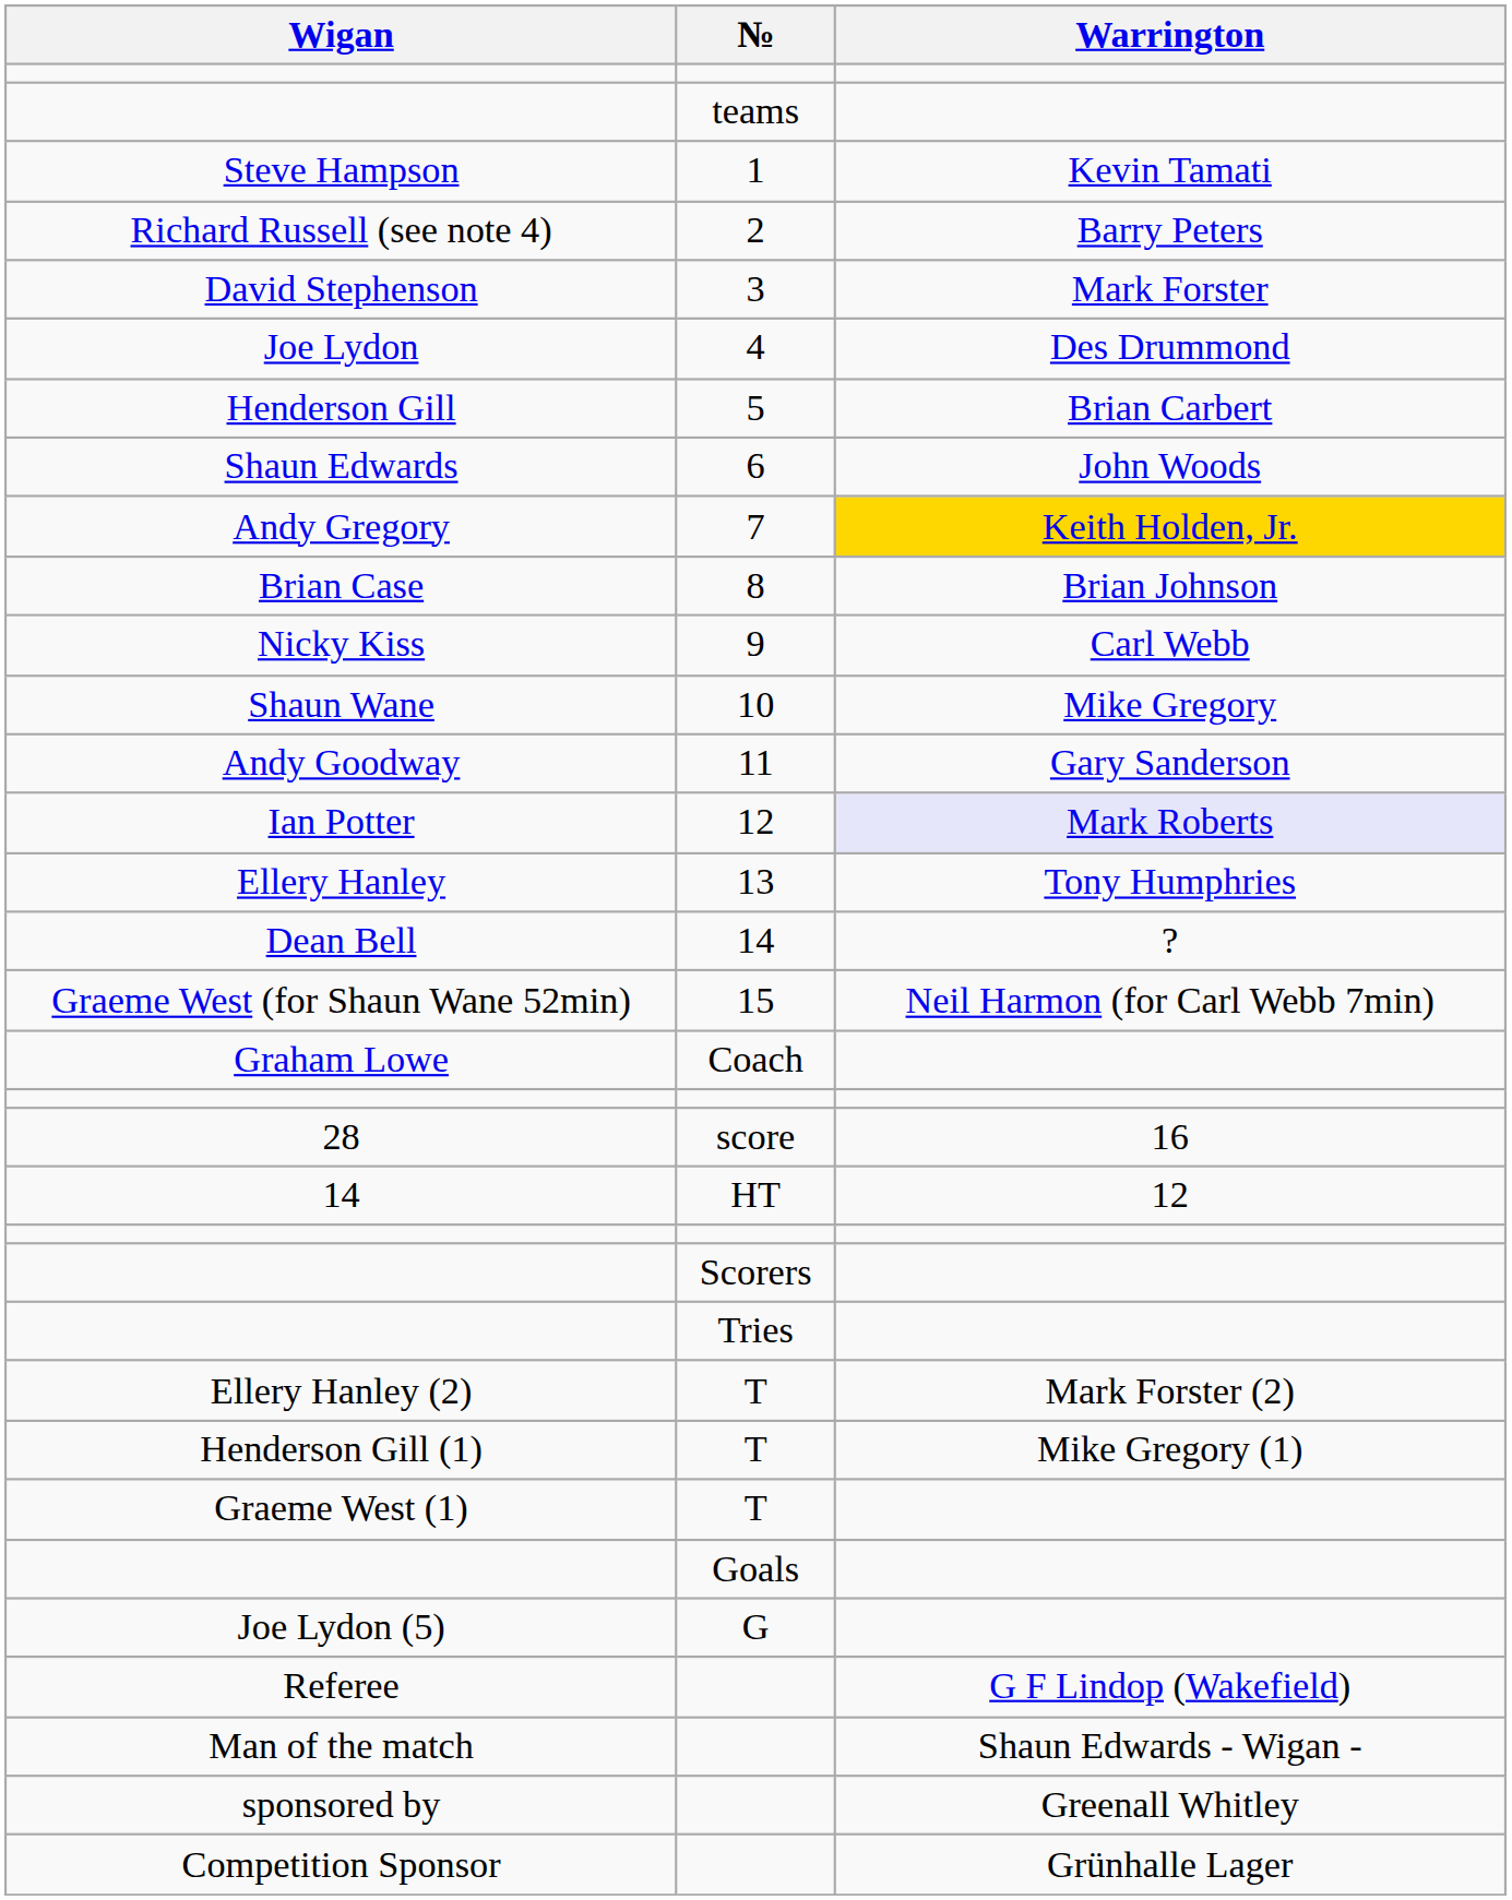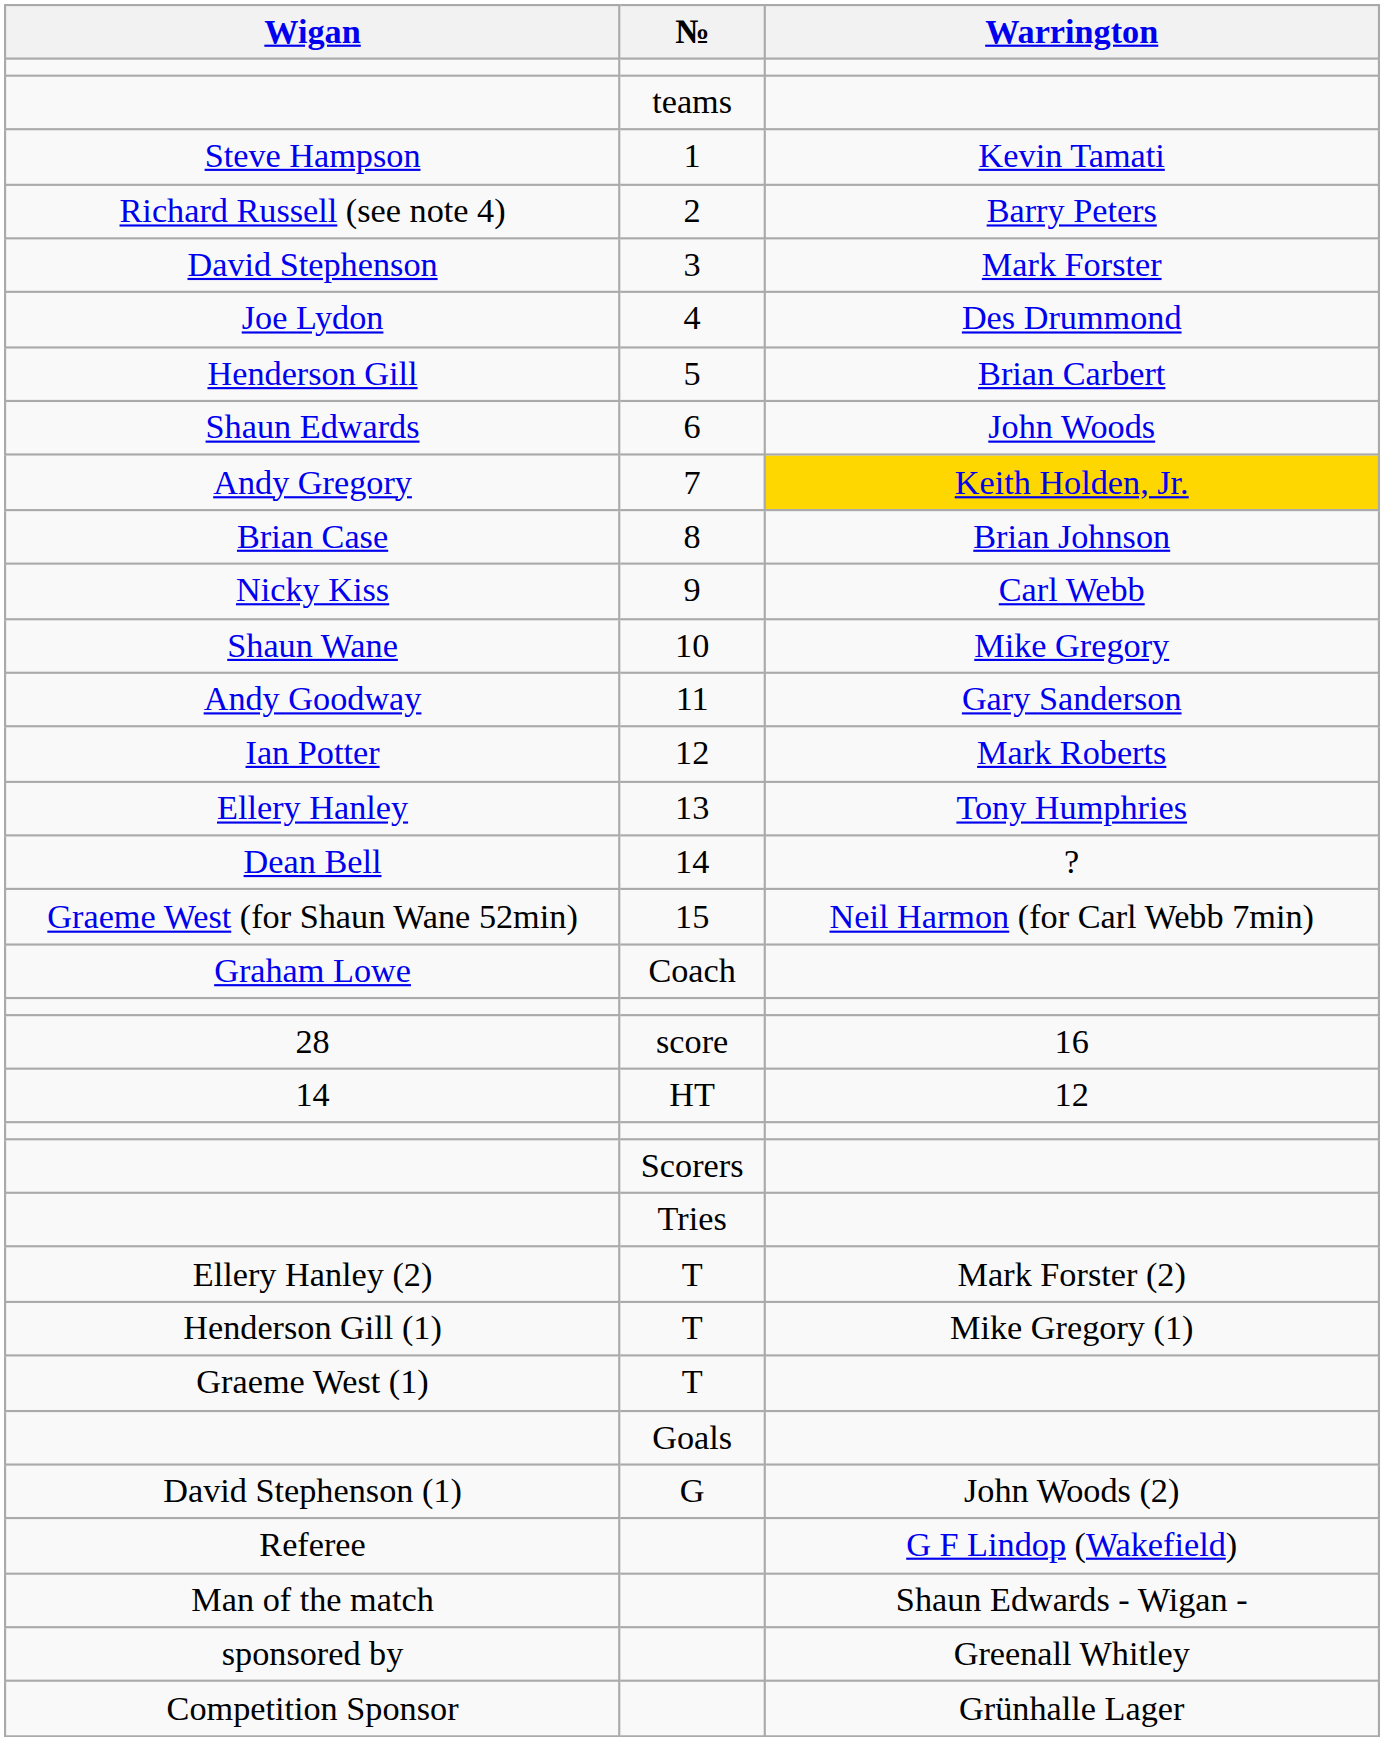 <table class="wikitable" style="text-align:center;">
 <tr>
 <th width=280 abbr=winner><a href='#'>Wigan</a></th>
 <th width=60 abbr="Number">№</th>
 <th width=280 abbr=runner-up><a href='#'>Warrington</a></th>
 </tr>
 <tr>
 <td></td>
 <td></td>
 <td></td>
 </tr>
 <tr>
 <td></td>
 <td>teams</td>
 <td></td>
 </tr>
 <tr>
 <td><a href='#'>Steve Hampson</a></td>
 <td>1</td>
 <td><a href='#'>Kevin Tamati</a></td>
 </tr>
 <tr>
 <td><a href='#'>Richard Russell</a> (see note 4)</td>
 <td>2</td>
 <td><a href='#'>Barry Peters</a></td>
 </tr>
 <tr>
 <td><a href='#'>David Stephenson</a></td>
 <td>3</td>
 <td><a href='#'>Mark Forster</a></td>
 </tr>
 <tr>
 <td><a href='#'>Joe Lydon</a></td>
 <td>4</td>
 <td><a href='#'>Des Drummond</a></td>
 </tr>
 <tr>
 <td><a href='#'>Henderson Gill</a></td>
 <td>5</td>
 <td><a href='#'>Brian Carbert</a></td>
 </tr>
 <tr>
 <td><a href='#'>Shaun Edwards</a></td>
 <td>6</td>
 <td><a href='#'>John Woods</a></td>
 </tr>
 <tr>
 <td><a href='#'>Andy Gregory</a></td>
 <td>7</td>
 <td style="background: gold;"><a href='#'>Keith Holden, Jr.</a></td>
 </tr>
 <tr>
 <td><a href='#'>Brian Case</a></td>
 <td>8</td>
 <td><a href='#'>Brian Johnson</a></td>
 </tr>
 <tr>
 <td><a href='#'>Nicky Kiss</a></td>
 <td>9</td>
 <td><a href='#'>Carl Webb</a></td>
 </tr>
 <tr>
 <td><a href='#'>Shaun Wane</a></td>
 <td>10</td>
 <td><a href='#'>Mike Gregory</a></td>
 </tr>
 <tr>
 <td><a href='#'>Andy Goodway</a></td>
 <td>11</td>
 <td><a href='#'>Gary Sanderson</a></td>
 </tr>
 <tr>
 <td><a href='#'>Ian Potter</a></td>
 <td>12</td>
-<td style="background: lavender;"><a href='#'>Mark Roberts</a></td>
+<td><a href='#'>Mark Roberts</a></td>
 </tr>
 <tr>
 <td><a href='#'>Ellery Hanley</a></td>
 <td>13</td>
 <td><a href='#'>Tony Humphries</a></td>
 </tr>
 <tr>
 <td><a href='#'>Dean Bell</a></td>
 <td>14</td>
 <td>?</td>
 </tr>
 <tr>
 <td><a href='#'>Graeme West</a> (for Shaun Wane 52min)</td>
 <td>15</td>
 <td><a href='#'>Neil Harmon</a> (for Carl Webb 7min)</td>
 </tr>
 <tr>
 <td><a href='#'>Graham Lowe</a></td>
 <td>Coach</td>
 <td></td>
 </tr>
 <tr>
 <td></td>
 <td></td>
 <td></td>
 </tr>
 <tr>
 <td>28</td>
 <td>score</td>
 <td>16</td>
 </tr>
 <tr>
 <td>14</td>
 <td>HT</td>
 <td>12</td>
 </tr>
 <tr>
 <td></td>
 <td></td>
 <td></td>
 </tr>
 <tr>
 <td></td>
 <td>Scorers</td>
 <td></td>
 </tr>
 <tr>
 <td></td>
 <td>Tries</td>
 <td></td>
 </tr>
 <tr>
 <td>Ellery Hanley (2)</td>
 <td>T</td>
 <td>Mark Forster (2)</td>
 </tr>
 <tr>
 <td>Henderson Gill (1)</td>
 <td>T</td>
 <td>Mike Gregory  (1)</td>
 </tr>
 <tr>
 <td>Graeme West (1)</td>
 <td>T</td>
 <td></td>
 </tr>
 <tr>
 <td></td>
 <td>Goals</td>
 <td></td>
 </tr>
 <tr>
-<td>Joe Lydon (5)</td>
+<td>David Stephenson (1)</td>
 <td>G</td>
-<td></td>
+<td>John Woods (2)</td>
 </tr>
 <tr>
 <td>Referee</td>
 <td></td>
 <td><a href='#'>G F Lindop</a> (<a href='#'>Wakefield</a>)</td>
 </tr>
 <tr>
 <td>Man of the match</td>
 <td></td>
 <td>Shaun Edwards - Wigan - </td>
 </tr>
 <tr>
 <td>sponsored by</td>
 <td></td>
 <td>Greenall Whitley</td>
 </tr>
 <tr>
 <td>Competition Sponsor</td>
 <td></td>
 <td>Grünhalle Lager</td>
 </tr>
 </table>
